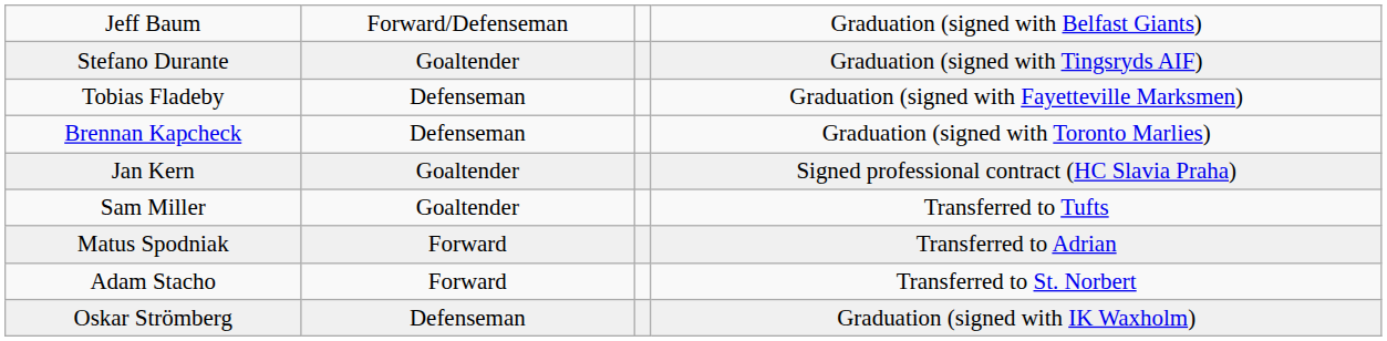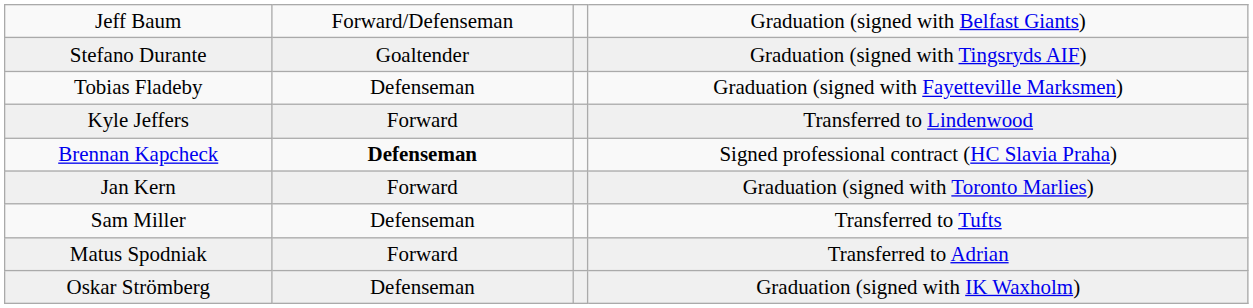 <table class="wikitable" width="60%">
 <tr align="center" bgcolor="">
 <td>Jeff Baum</td>
 <td>Forward/Defenseman</td>
 <td></td>
 <td>Graduation (signed with <a href='#'>Belfast Giants</a>)</td>
 </tr>
 <tr align="center" bgcolor="f0f0f0">
 <td>Stefano Durante</td>
 <td>Goaltender</td>
 <td></td>
 <td>Graduation (signed with <a href='#'>Tingsryds AIF</a>)</td>
 </tr>
 <tr align="center" bgcolor="">
 <td>Tobias Fladeby</td>
 <td>Defenseman</td>
 <td></td>
 <td>Graduation (signed with <a href='#'>Fayetteville Marksmen</a>)</td>
 </tr>
+<tr align="center" bgcolor="f0f0f0">
+<td>Kyle Jeffers</td>
+<td>Forward</td>
+<td></td>
+<td>Transferred to <a href='#'>Lindenwood</a></td>
+</tr>
 <tr align="center" bgcolor="">
 <td><a href='#'>Brennan Kapcheck</a></td>
-<td>Defenseman</td>
+<td><strong>Defenseman</strong></td>
+<td></td>
+<td>Signed professional contract (<a href='#'>HC Slavia Praha</a>)</td>
+</tr>
+<tr align="center" bgcolor="f0f0f0">
+<td>Jan Kern</td>
+<td>Forward</td>
 <td></td>
 <td>Graduation (signed with <a href='#'>Toronto Marlies</a>)</td>
 </tr>
-<tr align="center" bgcolor="f0f0f0">
-<td>Jan Kern</td>
-<td>Goaltender</td>
-<td></td>
-<td>Signed professional contract (<a href='#'>HC Slavia Praha</a>)</td>
-</tr>
 <tr align="center" bgcolor="">
 <td>Sam Miller</td>
-<td>Goaltender</td>
+<td>Defenseman</td>
 <td></td>
 <td>Transferred to <a href='#'>Tufts</a></td>
 </tr>
 <tr align="center" bgcolor="f0f0f0">
 <td>Matus Spodniak</td>
 <td>Forward</td>
 <td></td>
 <td>Transferred to <a href='#'>Adrian</a></td>
 </tr>
-<tr align="center" bgcolor="">
-<td>Adam Stacho</td>
-<td>Forward</td>
-<td></td>
-<td>Transferred to <a href='#'>St. Norbert</a></td>
-</tr>
 <tr align="center" bgcolor="f0f0f0">
 <td>Oskar Strömberg</td>
 <td>Defenseman</td>
 <td></td>
 <td>Graduation (signed with <a href='#'>IK Waxholm</a>)</td>
 </tr>
 </table>
